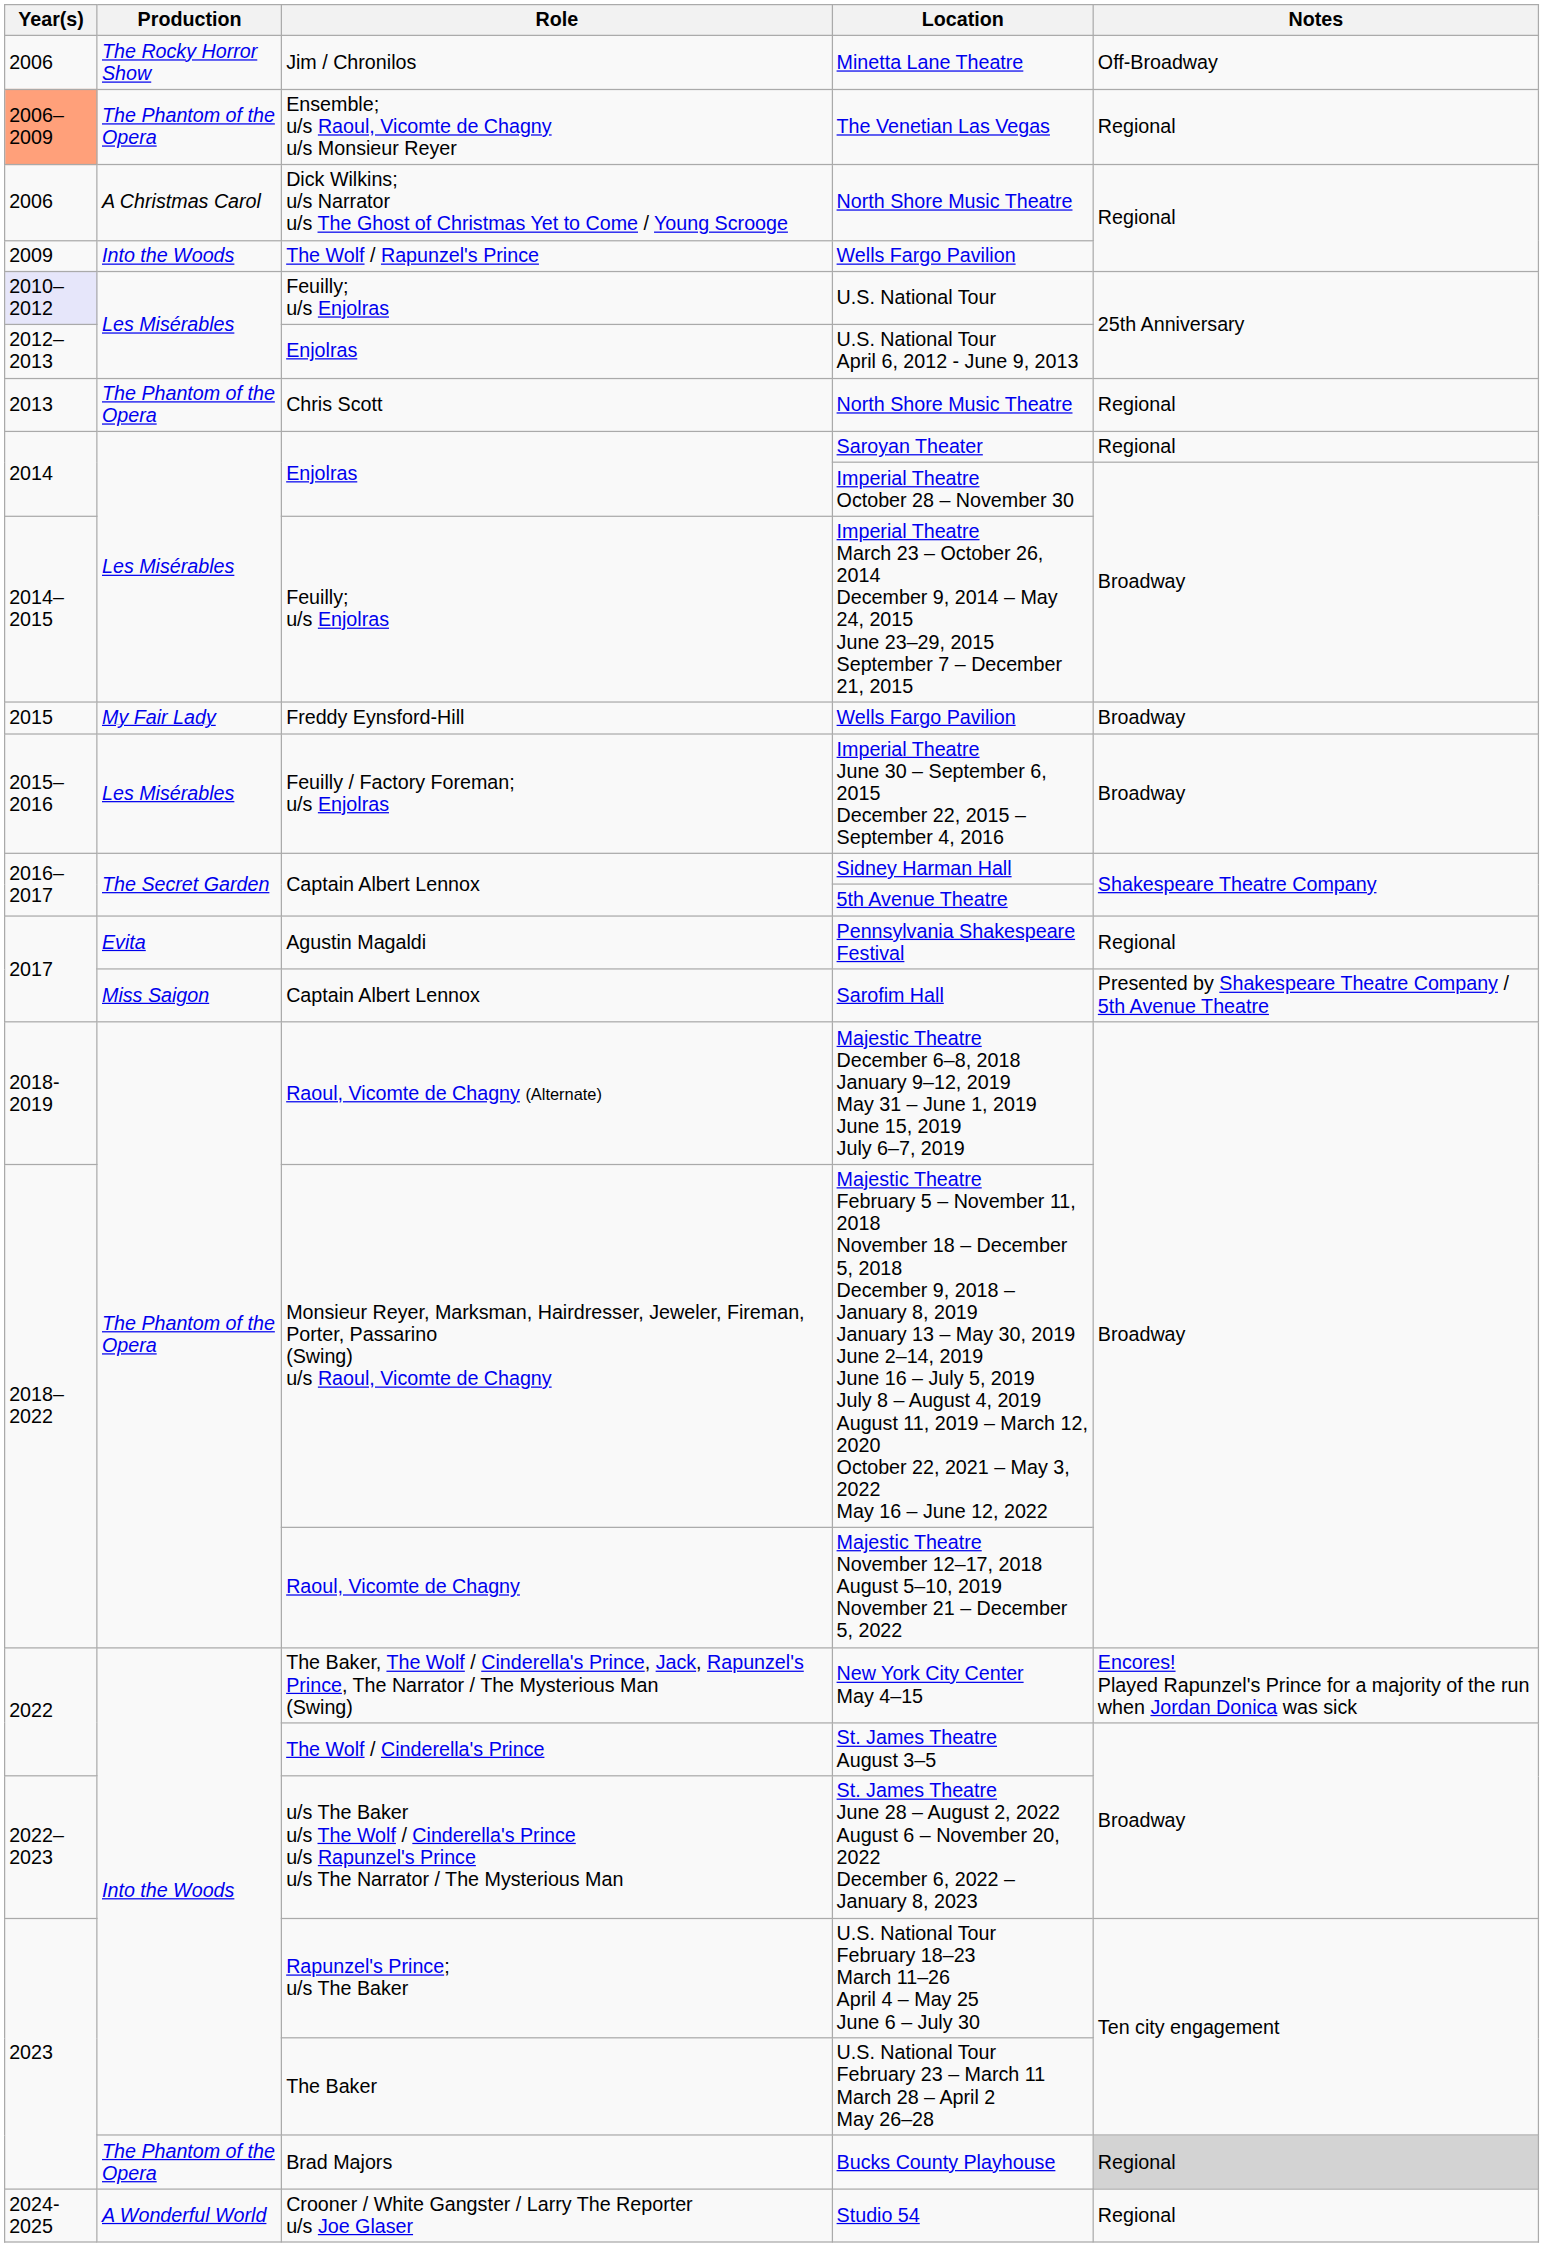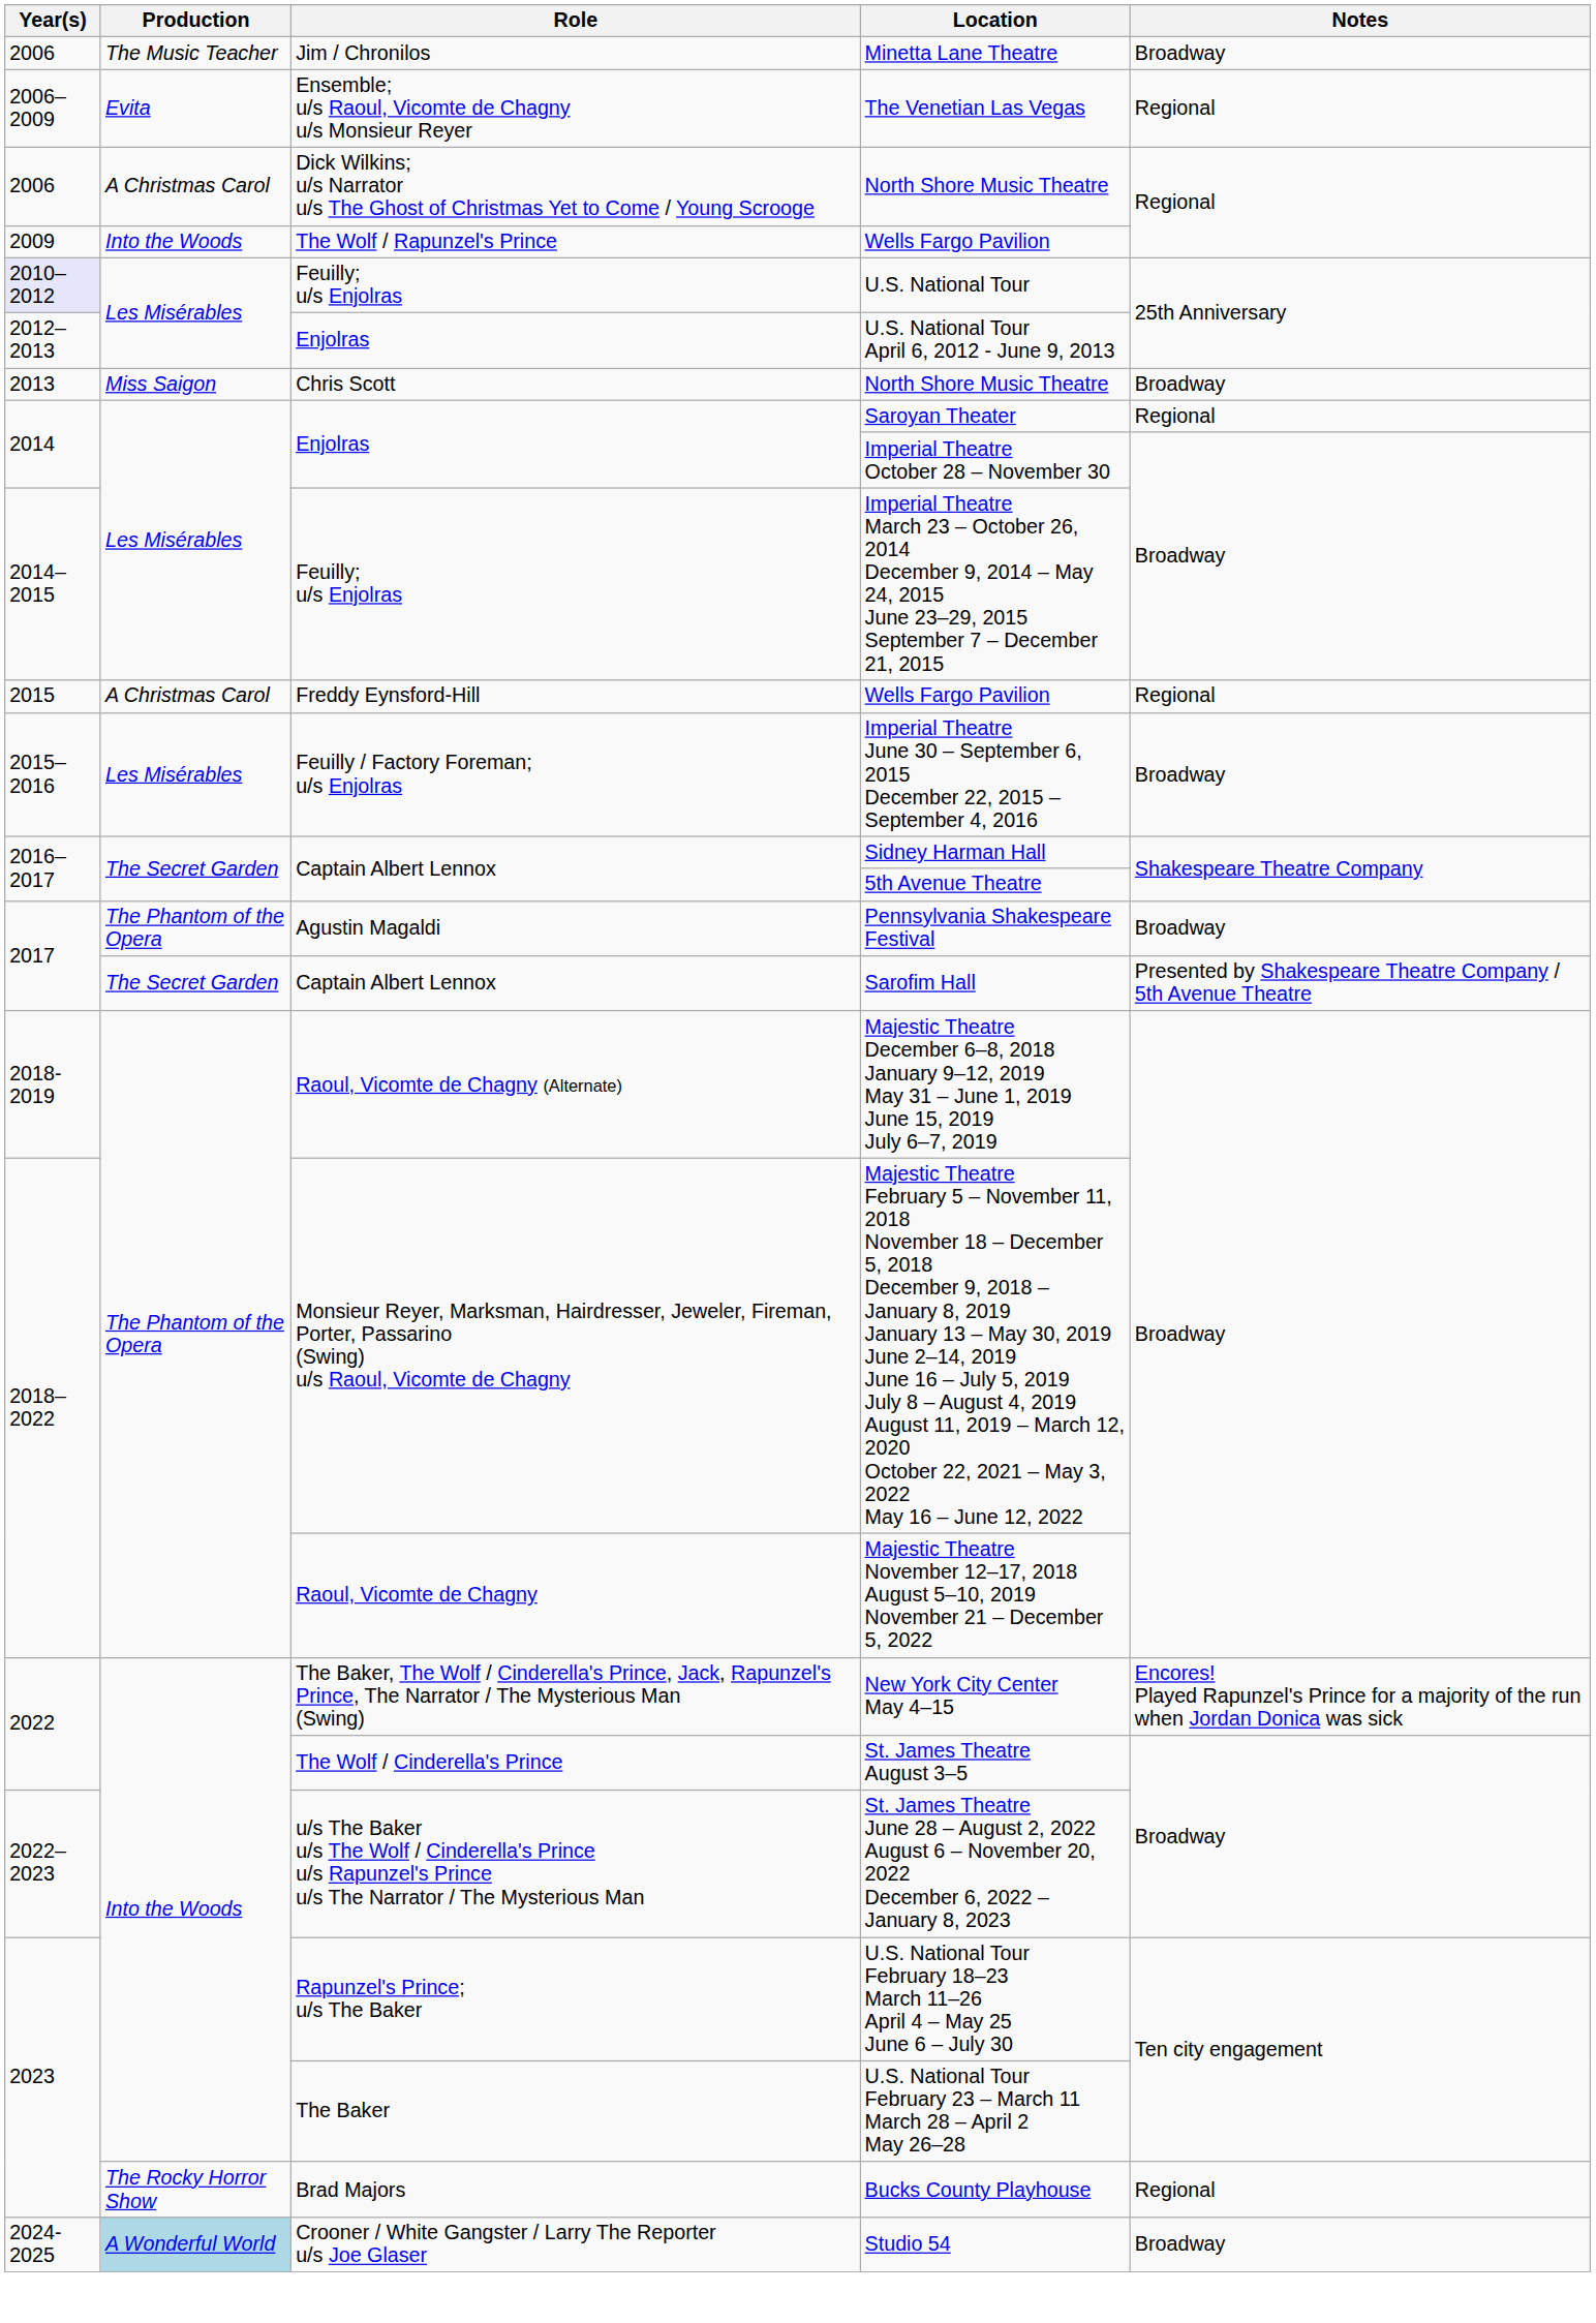 <table class="wikitable">
 <tr>
 <th>Year(s)</th>
 <th>Production</th>
 <th>Role</th>
 <th>Location</th>
 <th>Notes</th>
 </tr>
 <tr>
 <td>2006</td>
-<td><em><a href='#'>The Rocky Horror Show</a></em></td>
+<td><em>The Music Teacher</em></td>
 <td>Jim / Chronilos</td>
 <td><a href='#'>Minetta Lane Theatre</a></td>
-<td>Off-Broadway</td>
+<td>Broadway</td>
 </tr>
 <tr>
-<td style="background: lightsalmon;">2006–2009</td>
-<td><em><a href='#'>The Phantom of the Opera</a></em></td>
+<td>2006–2009</td>
+<td><em><a href='#'>Evita</a></em></td>
 <td>Ensemble;<br>u/s <a href='#'>Raoul, Vicomte de Chagny</a><br>u/s Monsieur Reyer</td>
 <td><a href='#'>The Venetian Las Vegas</a></td>
 <td>Regional</td>
 </tr>
 <tr>
 <td>2006</td>
 <td><em>A Christmas Carol</em></td>
 <td>Dick Wilkins;<br>u/s Narrator<br>u/s <a href='#'>The Ghost of Christmas Yet to Come</a> / <a href='#'>Young Scrooge</a></td>
 <td><a href='#'>North Shore Music Theatre</a></td>
 <td rowspan=2>Regional</td>
 </tr>
 <tr>
 <td>2009</td>
 <td><em><a href='#'>Into the Woods</a></em></td>
 <td><a href='#'>The Wolf</a> / <a href='#'>Rapunzel's Prince</a></td>
 <td><a href='#'>Wells Fargo Pavilion</a></td>
 </tr>
 <tr>
 <td style="background: lavender;">2010–2012</td>
 <td rowspan="2"><em><a href='#'>Les Misérables</a></em></td>
 <td>Feuilly;<br>u/s <a href='#'>Enjolras</a></td>
 <td>U.S. National Tour</td>
 <td rowspan="2">25th Anniversary</td>
 </tr>
 <tr>
 <td>2012–2013</td>
 <td><a href='#'>Enjolras</a></td>
 <td>U.S. National Tour<br>April 6, 2012 - June 9, 2013</td>
 </tr>
 <tr>
 <td>2013</td>
-<td><em><a href='#'>The Phantom of the Opera</a></em></td>
+<td><em><a href='#'>Miss Saigon</a></em></td>
 <td>Chris Scott</td>
 <td><a href='#'>North Shore Music Theatre</a></td>
-<td>Regional</td>
+<td>Broadway</td>
 </tr>
 <tr>
 <td rowspan=2>2014</td>
 <td rowspan=3><em><a href='#'>Les Misérables</a></em></td>
 <td rowspan=2><a href='#'>Enjolras</a></td>
 <td><a href='#'>Saroyan Theater</a></td>
 <td>Regional</td>
 </tr>
 <tr>
 <td><a href='#'>Imperial Theatre</a><br>October 28 – November 30</td>
 <td rowspan=2>Broadway</td>
 </tr>
 <tr>
 <td>2014–2015</td>
 <td>Feuilly;<br>u/s <a href='#'>Enjolras</a></td>
 <td><a href='#'>Imperial Theatre</a><br>March 23 – October 26, 2014<br>December 9, 2014 – May 24, 2015<br>June 23–29, 2015<br>September 7 – December 21, 2015</td>
 </tr>
 <tr>
 <td rowspan=1>2015</td>
-<td><em><a href='#'>My Fair Lady</a></em></td>
+<td><em>A Christmas Carol</em></td>
 <td>Freddy Eynsford-Hill</td>
 <td><a href='#'>Wells Fargo Pavilion</a></td>
-<td>Broadway</td>
+<td>Regional</td>
 </tr>
 <tr>
 <td>2015–2016</td>
 <td rowspan=1><em><a href='#'>Les Misérables</a></em></td>
 <td>Feuilly / Factory Foreman;<br>u/s <a href='#'>Enjolras</a></td>
 <td><a href='#'>Imperial Theatre</a><br>June 30 – September 6, 2015<br>December 22, 2015 – September 4, 2016</td>
 <td rowspan=1>Broadway</td>
 </tr>
 <tr>
 <td rowspan=2>2016–2017</td>
 <td rowspan=2><em><a href='#'>The Secret Garden</a></em></td>
 <td rowspan=2>Captain Albert Lennox</td>
 <td><a href='#'>Sidney Harman Hall</a></td>
 <td rowspan=2><a href='#'>Shakespeare Theatre Company</a></td>
 </tr>
 <tr>
 <td><a href='#'>5th Avenue Theatre</a></td>
 </tr>
 <tr>
 <td rowspan=2>2017</td>
-<td><em><a href='#'>Evita</a></em></td>
+<td><em><a href='#'>The Phantom of the Opera</a></em></td>
 <td>Agustin Magaldi</td>
 <td><a href='#'>Pennsylvania Shakespeare Festival</a></td>
-<td>Regional</td>
+<td rowspan=1>Broadway</td>
 </tr>
 <tr>
-<td><em><a href='#'>Miss Saigon</a></em></td>
+<td><em><a href='#'>The Secret Garden</a></em></td>
 <td>Captain Albert Lennox</td>
 <td><a href='#'>Sarofim Hall</a></td>
 <td>Presented by <a href='#'>Shakespeare Theatre Company</a> / <a href='#'>5th Avenue Theatre</a></td>
 </tr>
 <tr>
 <td rowspan=1>2018-2019</td>
 <td rowspan=3><em><a href='#'>The Phantom of the Opera</a></em></td>
 <td><a href='#'>Raoul, Vicomte de Chagny</a> <small>(Alternate)</small></td>
 <td><a href='#'>Majestic Theatre</a><br>December 6–8, 2018<br>January 9–12, 2019<br>May 31 – June 1, 2019<br>June 15, 2019<br>July 6–7, 2019</td>
 <td rowspan=3>Broadway</td>
 </tr>
 <tr>
 <td rowspan=2>2018–2022</td>
 <td>Monsieur Reyer, Marksman, Hairdresser, Jeweler, Fireman, Porter, Passarino<br>(Swing)<br>u/s <a href='#'>Raoul, Vicomte de Chagny</a></td>
 <td><a href='#'>Majestic Theatre</a><br>February 5 – November 11, 2018<br>November 18 – December 5, 2018<br>December 9, 2018 – January 8, 2019<br>January 13 – May 30, 2019<br>June 2–14, 2019<br>June 16 – July 5, 2019<br>July 8 – August 4, 2019<br>August 11, 2019 – March 12, 2020 <br>October 22, 2021 – May 3, 2022 <br> May 16 – June 12, 2022</td>
 </tr>
 <tr>
 <td><a href='#'>Raoul, Vicomte de Chagny</a></td>
 <td><a href='#'>Majestic Theatre</a><br>November 12–17, 2018<br>August 5–10, 2019<br>November 21 – December 5, 2022</td>
 </tr>
 <tr>
 <td rowspan=2>2022</td>
 <td rowspan="5"><em><a href='#'>Into the Woods</a></em></td>
 <td>The Baker, <a href='#'>The Wolf</a> / <a href='#'>Cinderella's Prince</a>, <a href='#'>Jack</a>, <a href='#'>Rapunzel's Prince</a>, The Narrator / The Mysterious Man<br>(Swing)</td>
 <td><a href='#'>New York City Center</a><br>May 4–15</td>
 <td><a href='#'>Encores!</a><br>Played Rapunzel's Prince for a majority of the run when <a href='#'>Jordan Donica</a> was sick</td>
 </tr>
 <tr>
 <td><a href='#'>The Wolf</a> / <a href='#'>Cinderella's Prince</a></td>
 <td><a href='#'>St. James Theatre</a><br>August 3–5</td>
 <td rowspan=2>Broadway</td>
 </tr>
 <tr>
 <td>2022–2023</td>
 <td>u/s The Baker<br>u/s <a href='#'>The Wolf</a> / <a href='#'>Cinderella's Prince</a><br>u/s <a href='#'>Rapunzel's Prince</a><br>u/s The Narrator / The Mysterious Man</td>
 <td><a href='#'>St. James Theatre</a><br>June 28 – August 2, 2022<br>August 6 – November 20, 2022<br>December 6, 2022 – January 8, 2023</td>
 </tr>
 <tr>
 <td rowspan=3>2023</td>
 <td><a href='#'>Rapunzel's Prince</a>;<br>u/s The Baker</td>
 <td>U.S. National Tour<br>February 18–23<br>March 11–26<br>April 4 – May 25<br>June 6 – July 30</td>
 <td rowspan=2>Ten city engagement</td>
 </tr>
 <tr>
 <td>The Baker</td>
 <td>U.S. National Tour<br> February 23 – March 11<br> March 28 – April 2<br>May 26–28</td>
 </tr>
 <tr>
-<td><em><a href='#'>The Phantom of the Opera</a></em></td>
+<td><em><a href='#'>The Rocky Horror Show</a></em></td>
 <td>Brad Majors</td>
 <td><a href='#'>Bucks County Playhouse</a></td>
-<td style="background: lightgrey;">Regional</td>
+<td>Regional</td>
 </tr>
 <tr>
 <td>2024-2025</td>
-<td><a href='#'><em>A Wonderful World</em></a></td>
+<td style="background: lightblue;"><a href='#'><em>A Wonderful World</em></a></td>
 <td>Crooner / White Gangster / Larry The Reporter<br>u/s <a href='#'>Joe Glaser</a></td>
 <td><a href='#'>Studio 54</a></td>
-<td>Regional</td>
+<td>Broadway</td>
 </tr>
 </table>
